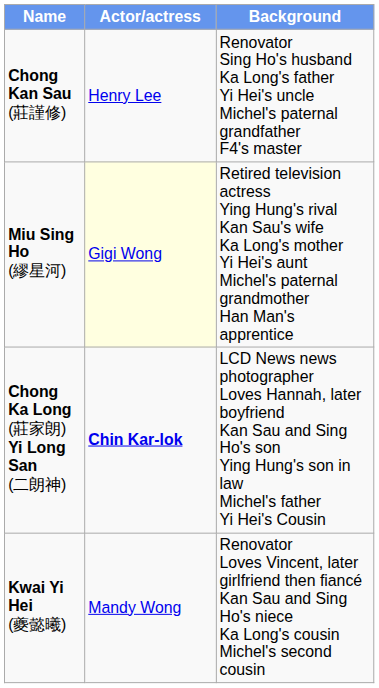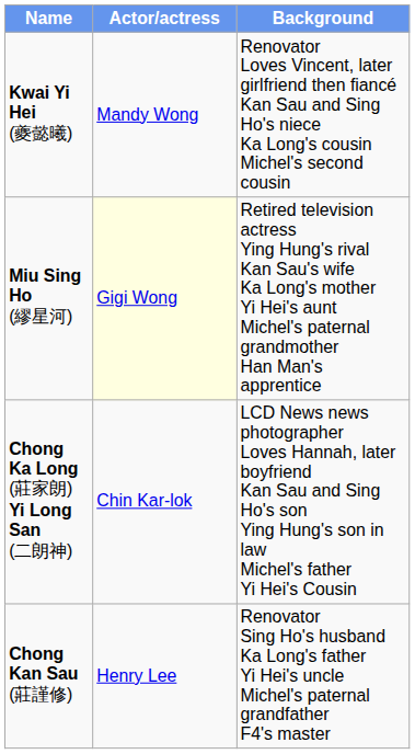 <table class="wikitable" width="60%">
 <tr style="background:cornflowerblue; color:white" align="center">
 <td style="width:6%"><strong>Name</strong></td>
 <td style="width:6%"><strong>Actor/actress</strong></td>
 <td style="width:15%"><strong>Background</strong></td>
 </tr>
 <tr>
-<td><strong>Chong Kan Sau</strong><br>(莊謹修)</td>
-<td><a href='#'>Henry Lee</a></td>
-<td>Renovator<br>Sing Ho's husband<br>Ka Long's father<br>Yi Hei's uncle<br>Michel's paternal grandfather<br>F4's master</td>
+<td><strong>Kwai Yi Hei</strong><br>(夔懿曦)</td>
+<td><a href='#'>Mandy Wong</a></td>
+<td>Renovator<br>Loves Vincent, later girlfriend then fiancé<br>Kan Sau and Sing Ho's niece<br>Ka Long's cousin<br> Michel's second cousin</td>
 </tr>
 <tr>
 <td><strong>Miu Sing Ho</strong><br>(繆星河)</td>
 <td style="background: lightyellow;"><a href='#'>Gigi Wong</a></td>
 <td>Retired television actress<br>Ying Hung's rival<br>Kan Sau's wife<br>Ka Long's mother<br>Yi Hei's aunt<br>Michel's paternal grandmother<br>Han Man's apprentice</td>
 </tr>
 <tr>
 <td><strong>Chong Ka Long</strong><br>(莊家朗)<br><strong>Yi Long San</strong><br>(二朗神)</td>
-<td><strong><a href='#'>Chin Kar-lok</a></strong></td>
+<td><a href='#'>Chin Kar-lok</a></td>
 <td>LCD News news photographer<br> Loves Hannah, later boyfriend<br>Kan Sau and Sing Ho's son<br> Ying Hung's son in law<br>Michel's father<br>Yi Hei's Cousin</td>
 </tr>
 <tr>
-<td><strong>Kwai Yi Hei</strong><br>(夔懿曦)</td>
-<td><a href='#'>Mandy Wong</a></td>
-<td>Renovator<br>Loves Vincent, later girlfriend then fiancé<br>Kan Sau and Sing Ho's niece<br>Ka Long's cousin<br> Michel's second cousin</td>
+<td><strong>Chong Kan Sau</strong><br>(莊謹修)</td>
+<td><a href='#'>Henry Lee</a></td>
+<td>Renovator<br>Sing Ho's husband<br>Ka Long's father<br>Yi Hei's uncle<br>Michel's paternal grandfather<br>F4's master</td>
 </tr>
 </table>
